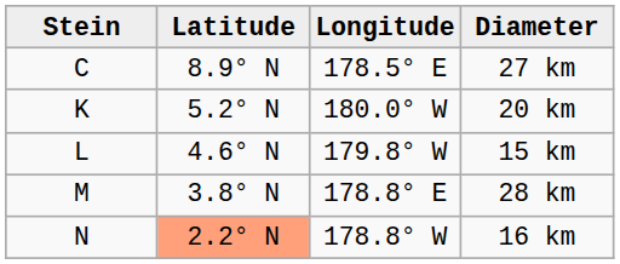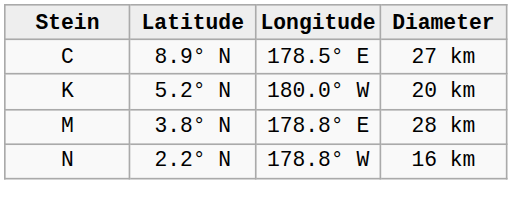 <table class="wikitable">
 <tr>
 <th width="25%" style="background:#eeeeee;">Stein</th>
 <th width="25%" style="background:#eeeeee;">Latitude</th>
 <th width="25%" style="background:#eeeeee;">Longitude</th>
 <th width="25%" style="background:#eeeeee;">Diameter</th>
 </tr>
 <tr>
 <td align="center">C</td>
 <td align="center">8.9° N</td>
 <td align="center">178.5° E</td>
 <td align="center">27 km</td>
 </tr>
 <tr>
 <td align="center">K</td>
 <td align="center">5.2° N</td>
 <td align="center">180.0° W</td>
 <td align="center">20 km</td>
 </tr>
 <tr>
-<td align="center">L</td>
-<td align="center">4.6° N</td>
-<td align="center">179.8° W</td>
-<td align="center">15 km</td>
-</tr>
-<tr>
 <td align="center">M</td>
 <td align="center">3.8° N</td>
 <td align="center">178.8° E</td>
 <td align="center">28 km</td>
 </tr>
 <tr>
 <td align="center">N</td>
-<td align="center" style="background: lightsalmon;">2.2° N</td>
+<td align="center">2.2° N</td>
 <td align="center">178.8° W</td>
 <td align="center">16 km</td>
 </tr>
 </table>
